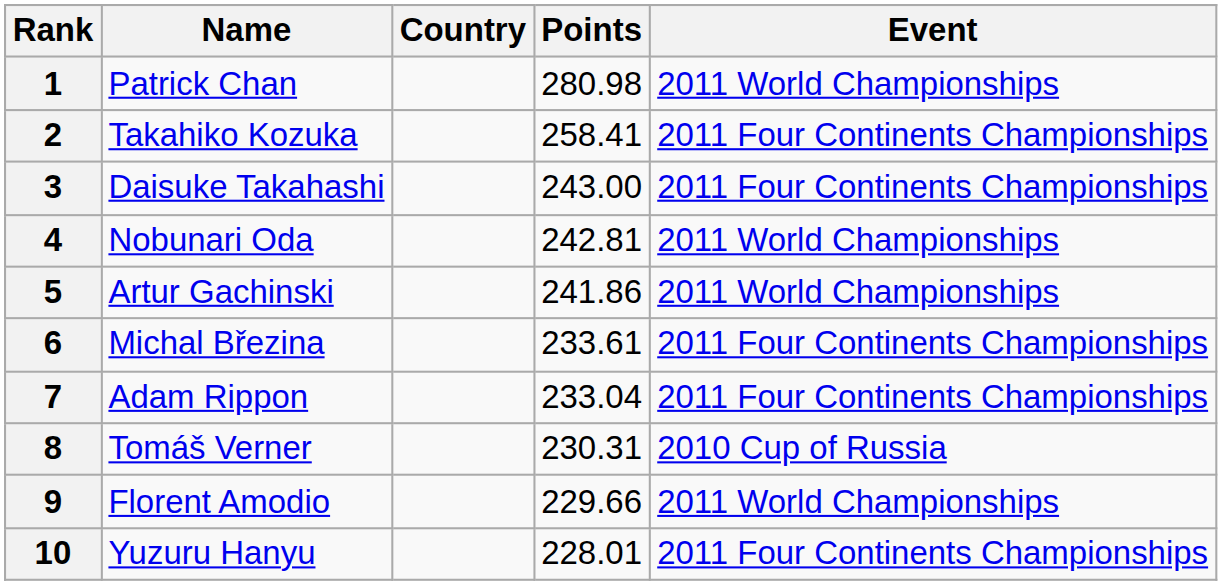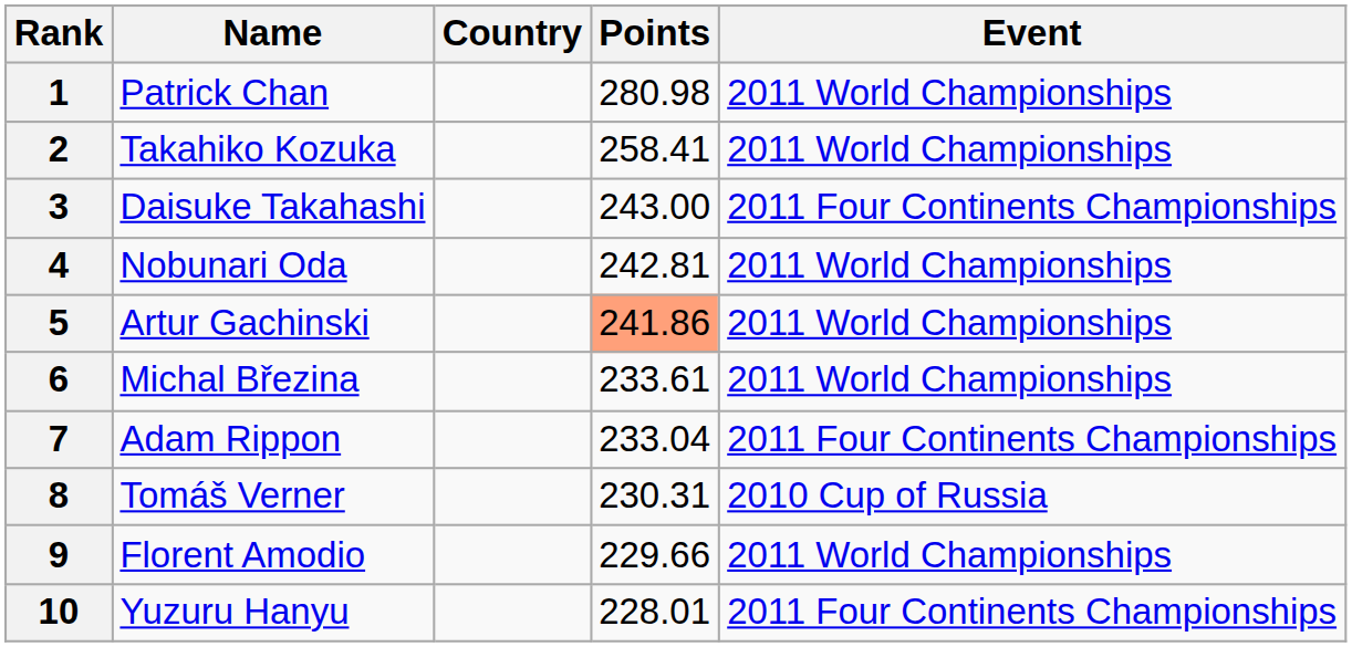 <table class="wikitable sortable">
 <tr>
 <th>Rank</th>
 <th>Name</th>
 <th>Country</th>
 <th>Points</th>
 <th>Event</th>
 </tr>
 <tr>
 <th>1</th>
 <td><a href='#'>Patrick Chan</a></td>
 <td></td>
 <td>280.98</td>
 <td><a href='#'>2011 World Championships</a></td>
 </tr>
 <tr>
 <th>2</th>
 <td><a href='#'>Takahiko Kozuka</a></td>
 <td></td>
 <td>258.41</td>
-<td><a href='#'>2011 Four Continents Championships</a></td>
+<td><a href='#'>2011 World Championships</a></td>
 </tr>
 <tr>
 <th>3</th>
 <td><a href='#'>Daisuke Takahashi</a></td>
 <td></td>
 <td>243.00</td>
 <td><a href='#'>2011 Four Continents Championships</a></td>
 </tr>
 <tr>
 <th>4</th>
 <td><a href='#'>Nobunari Oda</a></td>
 <td></td>
 <td>242.81</td>
 <td><a href='#'>2011 World Championships</a></td>
 </tr>
 <tr>
 <th>5</th>
 <td><a href='#'>Artur Gachinski</a></td>
 <td></td>
-<td>241.86</td>
+<td style="background: lightsalmon;">241.86</td>
 <td><a href='#'>2011 World Championships</a></td>
 </tr>
 <tr>
 <th>6</th>
 <td><a href='#'>Michal Březina</a></td>
 <td></td>
 <td>233.61</td>
-<td><a href='#'>2011 Four Continents Championships</a></td>
+<td><a href='#'>2011 World Championships</a></td>
 </tr>
 <tr>
 <th>7</th>
 <td><a href='#'>Adam Rippon</a></td>
 <td></td>
 <td>233.04</td>
 <td><a href='#'>2011 Four Continents Championships</a></td>
 </tr>
 <tr>
 <th>8</th>
 <td><a href='#'>Tomáš Verner</a></td>
 <td></td>
 <td>230.31</td>
 <td><a href='#'>2010 Cup of Russia</a></td>
 </tr>
 <tr>
 <th>9</th>
 <td><a href='#'>Florent Amodio</a></td>
 <td></td>
 <td>229.66</td>
 <td><a href='#'>2011 World Championships</a></td>
 </tr>
 <tr>
 <th>10</th>
 <td><a href='#'>Yuzuru Hanyu</a></td>
 <td></td>
 <td>228.01</td>
 <td><a href='#'>2011 Four Continents Championships</a></td>
 </tr>
 </table>
